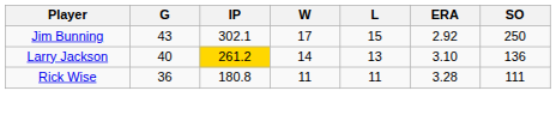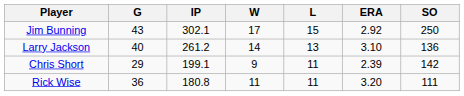 <table class="wikitable sortable">
 <tr>
 <th bgcolor="#DDDDFF" width="16%">Player</th>
 <th bgcolor="#DDDDFF" width="9%">G</th>
 <th bgcolor="#DDDDFF" width="9%">IP</th>
 <th bgcolor="#DDDDFF" width="9%">W</th>
 <th bgcolor="#DDDDFF" width="9%">L</th>
 <th bgcolor="#DDDDFF" width="9%">ERA</th>
 <th bgcolor="#DDDDFF" width="9%">SO</th>
 </tr>
 <tr align="center">
 <td><a href='#'>Jim Bunning</a></td>
 <td>43</td>
 <td>302.1</td>
 <td>17</td>
 <td>15</td>
 <td>2.92</td>
 <td>250</td>
 </tr>
 <tr align=center>
 <td><a href='#'>Larry Jackson</a></td>
 <td>40</td>
-<td style="background: gold;">261.2</td>
+<td>261.2</td>
 <td>14</td>
 <td>13</td>
 <td>3.10</td>
 <td>136</td>
+</tr>
+<tr align=center>
+<td><a href='#'>Chris Short</a></td>
+<td>29</td>
+<td>199.1</td>
+<td>9</td>
+<td>11</td>
+<td>2.39</td>
+<td>142</td>
 </tr>
 <tr align=center>
 <td><a href='#'>Rick Wise</a></td>
 <td>36</td>
 <td>180.8</td>
 <td>11</td>
 <td>11</td>
-<td>3.28</td>
+<td>3.20</td>
 <td>111</td>
 </tr>
 </table>
